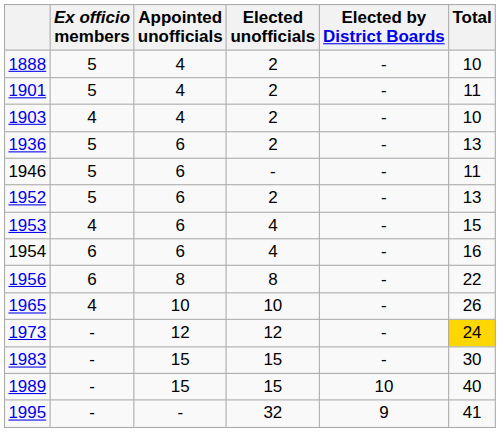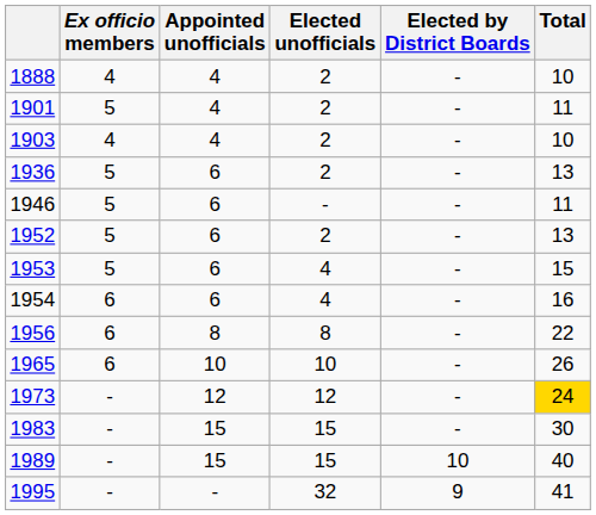 <table class="wikitable" style="text-align:left">
 <tr>
 <th style="vertical-align: top;"><br></th>
 <th style="vertical-align: top; text-align: center;"><span><em>Ex officio</em> <br>members</span><br></th>
 <th style="vertical-align: top; text-align: center;"><span>Appointed <br>unofficials</span><br></th>
 <th style="vertical-align: top; text-align: center;"><span>Elected <br>unofficials</span><br></th>
 <th style="vertical-align: top; text-align: center;"><span>Elected by<br><a href='#'>District Boards</a></span><br></th>
 <th style="vertical-align: top; text-align: center;"><span>Total</span><br></th>
 </tr>
 <tr>
 <td style="vertical-align: top;"><a href='#'>1888</a><br></td>
-<td style="vertical-align: top; text-align: center;">5</td>
+<td style="vertical-align: top; text-align: center;">4</td>
 <td style="vertical-align: top; text-align: center;">4</td>
 <td style="vertical-align: top; text-align: center;">2</td>
 <td style="vertical-align: top; text-align: center;">-</td>
 <td style="vertical-align: top; text-align: center;">10</td>
 </tr>
 <tr>
 <td style="vertical-align: top;"><a href='#'>1901</a><br></td>
 <td style="vertical-align: top; text-align: center;">5</td>
 <td style="vertical-align: top; text-align: center;">4</td>
 <td style="vertical-align: top; text-align: center;">2</td>
 <td style="vertical-align: top; text-align: center;">-</td>
 <td style="vertical-align: top; text-align: center;">11</td>
 </tr>
 <tr>
 <td style="vertical-align: top;"><a href='#'>1903</a><br></td>
 <td style="vertical-align: top; text-align: center;">4</td>
 <td style="vertical-align: top; text-align: center;">4</td>
 <td style="vertical-align: top; text-align: center;">2</td>
 <td style="vertical-align: top; text-align: center;">-</td>
 <td style="vertical-align: top; text-align: center;">10</td>
 </tr>
 <tr>
 <td style="vertical-align: top;"><a href='#'>1936</a><br></td>
 <td style="vertical-align: top; text-align: center;">5</td>
 <td style="vertical-align: top; text-align: center;">6</td>
 <td style="vertical-align: top; text-align: center;">2</td>
 <td style="vertical-align: top; text-align: center;">-</td>
 <td style="vertical-align: top; text-align: center;">13</td>
 </tr>
 <tr>
 <td style="vertical-align: top;">1946<br></td>
 <td style="vertical-align: top; text-align: center;">5</td>
 <td style="vertical-align: top; text-align: center;">6</td>
 <td style="vertical-align: top; text-align: center;">-</td>
 <td style="vertical-align: top; text-align: center;">-</td>
 <td style="vertical-align: top; text-align: center;">11</td>
 </tr>
 <tr>
 <td style="vertical-align: top;"><a href='#'>1952</a></td>
 <td style="vertical-align: top; text-align: center;">5</td>
 <td style="vertical-align: top; text-align: center;">6</td>
 <td style="vertical-align: top; text-align: center;">2</td>
 <td style="vertical-align: top; text-align: center;">-</td>
 <td style="vertical-align: top; text-align: center;">13</td>
 </tr>
 <tr>
 <td style="vertical-align: top;"><a href='#'>1953</a></td>
-<td style="vertical-align: top; text-align: center;">4</td>
+<td style="vertical-align: top; text-align: center;">5</td>
 <td style="vertical-align: top; text-align: center;">6</td>
 <td style="vertical-align: top; text-align: center;">4</td>
 <td style="vertical-align: top; text-align: center;">-</td>
 <td style="vertical-align: top; text-align: center;">15</td>
 </tr>
 <tr>
 <td style="vertical-align: top;">1954<br></td>
 <td style="vertical-align: top; text-align: center;">6</td>
 <td style="vertical-align: top; text-align: center;">6</td>
 <td style="vertical-align: top; text-align: center;">4</td>
 <td style="vertical-align: top; text-align: center;">-</td>
 <td style="vertical-align: top; text-align: center;">16</td>
 </tr>
 <tr>
 <td style="vertical-align: top;"><a href='#'>1956</a></td>
 <td style="vertical-align: top; text-align: center;">6</td>
 <td style="vertical-align: top; text-align: center;">8</td>
 <td style="vertical-align: top; text-align: center;">8</td>
 <td style="vertical-align: top; text-align: center;">-</td>
 <td style="vertical-align: top; text-align: center;">22</td>
 </tr>
 <tr>
 <td style="vertical-align: top;"><a href='#'>1965</a></td>
-<td style="vertical-align: top; text-align: center;">4</td>
+<td style="vertical-align: top; text-align: center;">6</td>
 <td style="vertical-align: top; text-align: center;">10</td>
 <td style="vertical-align: top; text-align: center;">10</td>
 <td style="vertical-align: top; text-align: center;">-</td>
 <td style="vertical-align: top; text-align: center;">26</td>
 </tr>
 <tr>
 <td style="vertical-align: top;"><a href='#'>1973</a></td>
 <td style="vertical-align: top; text-align: center;">-</td>
 <td style="vertical-align: top; text-align: center;">12</td>
 <td style="vertical-align: top; text-align: center;">12</td>
 <td style="vertical-align: top; text-align: center;">-</td>
 <td style="background: gold; vertical-align: top; text-align: center;">24</td>
 </tr>
 <tr>
 <td style="vertical-align: top;"><a href='#'>1983</a></td>
 <td style="vertical-align: top; text-align: center;">-</td>
 <td style="vertical-align: top; text-align: center;">15</td>
 <td style="vertical-align: top; text-align: center;">15</td>
 <td style="vertical-align: top; text-align: center;">-</td>
 <td style="vertical-align: top; text-align: center;">30</td>
 </tr>
 <tr>
 <td style="vertical-align: top;"><a href='#'>1989</a></td>
 <td style="vertical-align: top; text-align: center;">-</td>
 <td style="vertical-align: top; text-align: center;">15</td>
 <td style="vertical-align: top; text-align: center;">15</td>
 <td style="vertical-align: top; text-align: center;">10</td>
 <td style="vertical-align: top; text-align: center;">40</td>
 </tr>
 <tr>
 <td style="vertical-align: top;"><a href='#'>1995</a></td>
 <td style="vertical-align: top; text-align: center;">-</td>
 <td style="vertical-align: top; text-align: center;">-</td>
 <td style="vertical-align: top; text-align: center;">32</td>
 <td style="vertical-align: top; text-align: center;">9</td>
 <td style="vertical-align: top; text-align: center;">41</td>
 </tr>
 </table>
